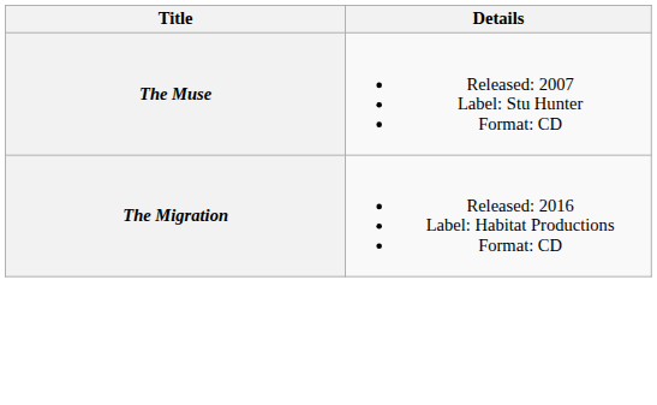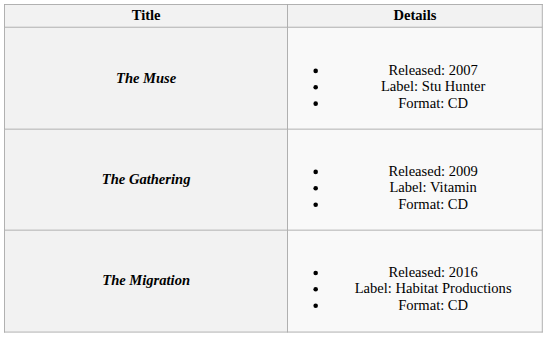 <table class="wikitable plainrowheaders" style="text-align:center;" border="1">
 <tr>
 <th scope="col" style="width:19em;">Title</th>
 <th scope="col" style="width:17em;">Details</th>
 </tr>
 <tr>
 <th scope="row"><em>The Muse</em></th>
 <td><br><ul><li>Released: 2007</li><li>Label: Stu Hunter</li><li>Format: CD</li></ul></td>
 </tr>
 <tr>
+<th scope="row"><em>The Gathering</em></th>
+<td><br><ul><li>Released: 2009</li><li>Label: Vitamin</li><li>Format: CD</li></ul></td>
+</tr>
+<tr>
 <th scope="row"><em>The Migration</em></th>
 <td><br><ul><li>Released: 2016</li><li>Label: Habitat Productions</li><li>Format: CD</li></ul></td>
 </tr>
 </table>
